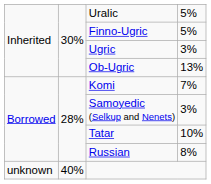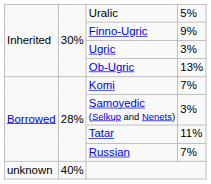 <table class="wikitable">
 <tr>
 <td rowspan="4">Inherited</td>
 <td rowspan="4">30%</td>
 <td>Uralic</td>
 <td>5%</td>
 </tr>
 <tr>
 <td><a href='#'>Finno-Ugric</a></td>
-<td>5%</td>
+<td>9%</td>
 </tr>
 <tr>
 <td><a href='#'>Ugric</a></td>
 <td>3%</td>
 </tr>
 <tr>
 <td><a href='#'>Ob-Ugric</a></td>
 <td>13%</td>
 </tr>
 <tr>
 <td rowspan="4"><a href='#'>Borrowed</a></td>
 <td rowspan="4">28%</td>
 <td><a href='#'>Komi</a></td>
 <td>7%</td>
 </tr>
 <tr>
 <td><a href='#'>Samoyedic</a><br><small>(<a href='#'>Selkup</a> and <a href='#'>Nenets</a>)</small></td>
 <td>3%</td>
 </tr>
 <tr>
 <td><a href='#'>Tatar</a></td>
-<td>10%</td>
+<td>11%</td>
 </tr>
 <tr>
 <td><a href='#'>Russian</a></td>
-<td>8%</td>
+<td>7%</td>
 </tr>
 <tr>
 <td>unknown</td>
 <td>40%</td>
 </tr>
 </table>
